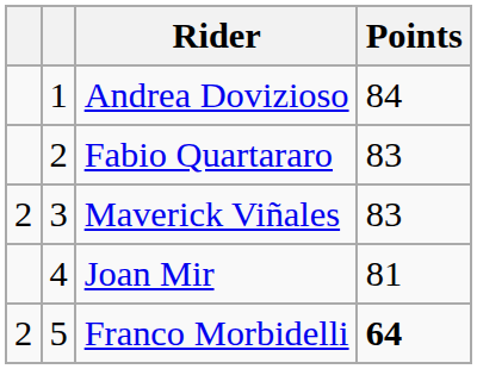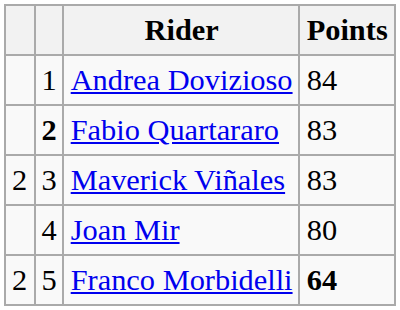 <table class="wikitable" style="font-size: 95%;">
 <tr>
 <th></th>
 <th></th>
 <th>Rider</th>
 <th>Points</th>
 </tr>
 <tr>
 <td></td>
 <td align=center>1</td>
 <td> <a href='#'>Andrea Dovizioso</a></td>
 <td align=left>84</td>
 </tr>
 <tr>
 <td></td>
-<td align=center>2</td>
+<td align=center><strong>2</strong></td>
 <td> <a href='#'>Fabio Quartararo</a></td>
 <td align=left>83</td>
 </tr>
 <tr>
 <td> 2</td>
 <td align=center>3</td>
 <td> <a href='#'>Maverick Viñales</a></td>
 <td align=left>83</td>
 </tr>
 <tr>
 <td></td>
 <td align=center>4</td>
 <td> <a href='#'>Joan Mir</a></td>
-<td align=left>81</td>
+<td align=left>80</td>
 </tr>
 <tr>
 <td> 2</td>
 <td align=center>5</td>
 <td> <a href='#'>Franco Morbidelli</a></td>
 <td align=left><strong>64</strong></td>
 </tr>
 <tr>
 </tr>
 </table>
